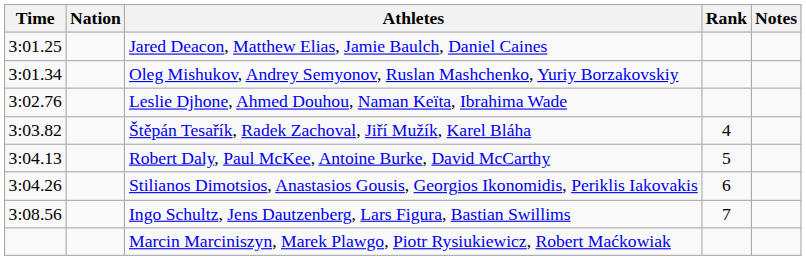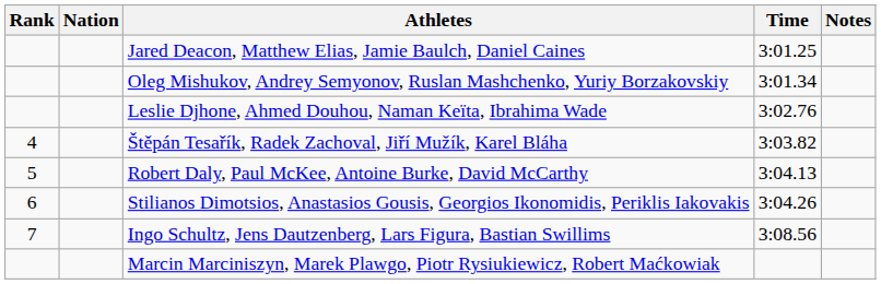 <table class="wikitable sortable" style="text-align:center">
 <tr>
-<th>Time</th>
+<th>Rank</th>
 <th>Nation</th>
 <th>Athletes</th>
-<th>Rank</th>
+<th>Time</th>
 <th>Notes</th>
 </tr>
 <tr>
-<td>3:01.25</td>
+<td></td>
 <td align=left></td>
 <td align=left><a href='#'>Jared Deacon</a>, <a href='#'>Matthew Elias</a>, <a href='#'>Jamie Baulch</a>, <a href='#'>Daniel Caines</a></td>
-<td></td>
+<td>3:01.25</td>
 <td></td>
 </tr>
 <tr>
-<td>3:01.34</td>
+<td></td>
 <td align=left></td>
 <td align=left><a href='#'>Oleg Mishukov</a>, <a href='#'>Andrey Semyonov</a>, <a href='#'>Ruslan Mashchenko</a>, <a href='#'>Yuriy Borzakovskiy</a></td>
-<td></td>
+<td>3:01.34</td>
 <td></td>
 </tr>
 <tr>
-<td>3:02.76</td>
+<td></td>
 <td align=left></td>
 <td align=left><a href='#'>Leslie Djhone</a>, <a href='#'>Ahmed Douhou</a>, <a href='#'>Naman Keïta</a>, <a href='#'>Ibrahima Wade</a></td>
-<td></td>
+<td>3:02.76</td>
 <td></td>
 </tr>
 <tr>
-<td>3:03.82</td>
+<td>4</td>
 <td align=left></td>
 <td align=left><a href='#'>Štěpán Tesařík</a>, <a href='#'>Radek Zachoval</a>, <a href='#'>Jiří Mužík</a>, <a href='#'>Karel Bláha</a></td>
-<td>4</td>
+<td>3:03.82</td>
 <td></td>
 </tr>
 <tr>
-<td>3:04.13</td>
+<td>5</td>
 <td align=left></td>
 <td align=left><a href='#'>Robert Daly</a>, <a href='#'>Paul McKee</a>, <a href='#'>Antoine Burke</a>, <a href='#'>David McCarthy</a></td>
-<td>5</td>
+<td>3:04.13</td>
 <td></td>
 </tr>
 <tr>
-<td>3:04.26</td>
+<td>6</td>
 <td align=left></td>
 <td align=left><a href='#'>Stilianos Dimotsios</a>, <a href='#'>Anastasios Gousis</a>, <a href='#'>Georgios Ikonomidis</a>, <a href='#'>Periklis Iakovakis</a></td>
-<td>6</td>
+<td>3:04.26</td>
 <td></td>
 </tr>
 <tr>
-<td>3:08.56</td>
+<td>7</td>
 <td align=left></td>
 <td align=left><a href='#'>Ingo Schultz</a>, <a href='#'>Jens Dautzenberg</a>, <a href='#'>Lars Figura</a>, <a href='#'>Bastian Swillims</a></td>
-<td>7</td>
+<td>3:08.56</td>
 <td></td>
 </tr>
 <tr>
 <td></td>
 <td align=left></td>
 <td align=left><a href='#'>Marcin Marciniszyn</a>, <a href='#'>Marek Plawgo</a>, <a href='#'>Piotr Rysiukiewicz</a>, <a href='#'>Robert Maćkowiak</a></td>
 <td></td>
 <td></td>
 </tr>
 </table>
